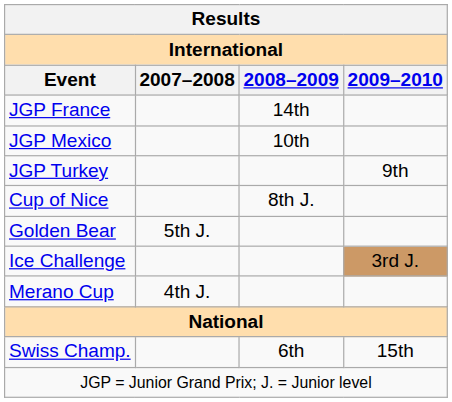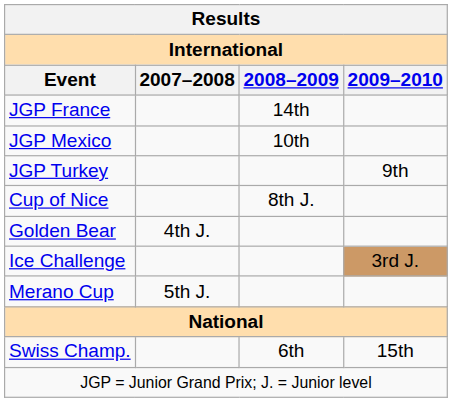 <table class="wikitable" style="text-align:center">
 <tr>
 <th colspan=4 align=center><strong>Results</strong></th>
 </tr>
 <tr>
 <th style="background-color: #ffdead; " colspan=4 align=center><strong>International</strong></th>
 </tr>
 <tr>
 <th>Event</th>
 <th>2007–2008</th>
 <th><a href='#'>2008–2009</a></th>
 <th><a href='#'>2009–2010</a></th>
 </tr>
 <tr>
 <td align=left><a href='#'>JGP France</a></td>
 <td></td>
 <td>14th</td>
 <td></td>
 </tr>
 <tr>
 <td align=left><a href='#'>JGP Mexico</a></td>
 <td></td>
 <td>10th</td>
 <td></td>
 </tr>
 <tr>
 <td align=left><a href='#'>JGP Turkey</a></td>
 <td></td>
 <td></td>
 <td>9th</td>
 </tr>
 <tr>
 <td align=left><a href='#'>Cup of Nice</a></td>
 <td></td>
 <td>8th J.</td>
 <td></td>
 </tr>
 <tr>
 <td align=left><a href='#'>Golden Bear</a></td>
-<td>5th J.</td>
+<td>4th J.</td>
 <td></td>
 <td></td>
 </tr>
 <tr>
 <td align=left><a href='#'>Ice Challenge</a></td>
 <td></td>
 <td></td>
 <td bgcolor=cc9966>3rd J.</td>
 </tr>
 <tr>
 <td align=left><a href='#'>Merano Cup</a></td>
-<td>4th J.</td>
+<td>5th J.</td>
 <td></td>
 <td></td>
 </tr>
 <tr>
 <th style="background-color: #ffdead; " colspan=4 align=center><strong>National</strong></th>
 </tr>
 <tr>
 <td align=left><a href='#'>Swiss Champ.</a></td>
 <td></td>
 <td>6th</td>
 <td>15th</td>
 </tr>
 <tr>
 <td colspan=4 align=center><small> JGP = Junior Grand Prix; J. = Junior level </small></td>
 </tr>
 </table>
